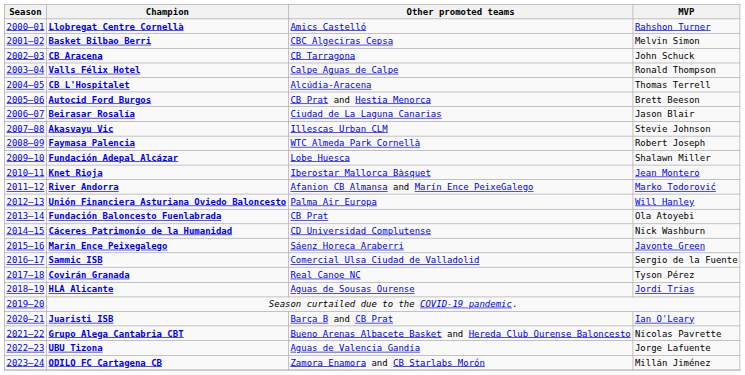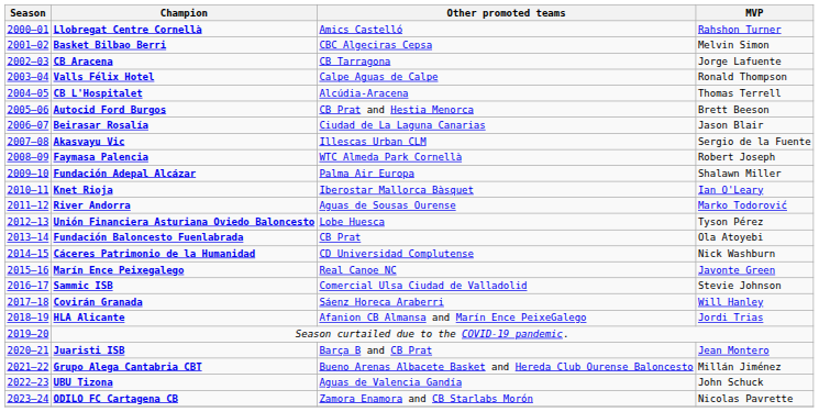 <table class="wikitable">
 <tr>
 <th>Season</th>
 <th>Champion</th>
 <th>Other promoted teams</th>
 <th>MVP</th>
 </tr>
 <tr>
 <td><a href='#'>2000–01</a></td>
 <td><strong><a href='#'>Llobregat Centre Cornellà</a></strong></td>
 <td><a href='#'>Amics Castelló</a></td>
 <td> <a href='#'>Rahshon Turner</a></td>
 </tr>
 <tr>
 <td><a href='#'>2001–02</a></td>
 <td><strong><a href='#'>Basket Bilbao Berri</a></strong></td>
 <td><a href='#'>CBC Algeciras Cepsa</a></td>
 <td> Melvin Simon</td>
 </tr>
 <tr>
 <td><a href='#'>2002–03</a></td>
 <td><strong><a href='#'>CB Aracena</a></strong></td>
 <td><a href='#'>CB Tarragona</a></td>
-<td> John Schuck</td>
+<td> Jorge Lafuente</td>
 </tr>
 <tr>
 <td><a href='#'>2003–04</a></td>
 <td><strong><a href='#'>Valls Félix Hotel</a></strong></td>
 <td><a href='#'>Calpe Aguas de Calpe</a></td>
 <td> Ronald Thompson</td>
 </tr>
 <tr>
 <td><a href='#'>2004–05</a></td>
 <td><strong><a href='#'>CB L'Hospitalet</a></strong></td>
 <td><a href='#'>Alcúdia-Aracena</a></td>
 <td> Thomas Terrell</td>
 </tr>
 <tr>
 <td><a href='#'>2005–06</a></td>
 <td><strong><a href='#'>Autocid Ford Burgos</a></strong></td>
 <td><a href='#'>CB Prat</a> and <a href='#'>Hestia Menorca</a></td>
 <td> Brett Beeson</td>
 </tr>
 <tr>
 <td><a href='#'>2006–07</a></td>
 <td><strong><a href='#'>Beirasar Rosalía</a></strong></td>
 <td><a href='#'>Ciudad de La Laguna Canarias</a></td>
 <td> Jason Blair</td>
 </tr>
 <tr>
 <td><a href='#'>2007–08</a></td>
 <td><strong><a href='#'>Akasvayu Vic</a></strong></td>
 <td><a href='#'>Illescas Urban CLM</a></td>
-<td> Stevie Johnson</td>
+<td> Sergio de la Fuente</td>
 </tr>
 <tr>
 <td><a href='#'>2008–09</a></td>
 <td><strong><a href='#'>Faymasa Palencia</a></strong></td>
 <td><a href='#'>WTC Almeda Park Cornellà</a></td>
 <td> Robert Joseph</td>
 </tr>
 <tr>
 <td><a href='#'>2009–10</a></td>
 <td><strong><a href='#'>Fundación Adepal Alcázar</a></strong></td>
-<td><a href='#'>Lobe Huesca</a></td>
+<td><a href='#'>Palma Air Europa</a></td>
 <td> Shalawn Miller</td>
 </tr>
 <tr>
 <td><a href='#'>2010–11</a></td>
 <td><strong><a href='#'>Knet Rioja</a></strong></td>
 <td><a href='#'>Iberostar Mallorca Bàsquet</a></td>
-<td> <a href='#'>Jean Montero</a></td>
+<td> <a href='#'>Ian O'Leary</a></td>
 </tr>
 <tr>
 <td><a href='#'>2011–12</a></td>
 <td><strong><a href='#'>River Andorra</a></strong></td>
-<td><a href='#'>Afanion CB Almansa</a> and <a href='#'>Marín Ence PeixeGalego</a></td>
+<td><a href='#'>Aguas de Sousas Ourense</a></td>
 <td> <a href='#'>Marko Todorović</a></td>
 </tr>
 <tr>
 <td><a href='#'>2012–13</a></td>
 <td><strong><a href='#'>Unión Financiera Asturiana Oviedo Baloncesto</a></strong></td>
-<td><a href='#'>Palma Air Europa</a></td>
-<td> <a href='#'>Will Hanley</a></td>
+<td><a href='#'>Lobe Huesca</a></td>
+<td> Tyson Pérez</td>
 </tr>
 <tr>
 <td><a href='#'>2013–14</a></td>
 <td><strong><a href='#'>Fundación Baloncesto Fuenlabrada</a></strong></td>
 <td><a href='#'>CB Prat</a></td>
 <td> Ola Atoyebi</td>
 </tr>
 <tr>
 <td><a href='#'>2014–15</a></td>
 <td><strong><a href='#'>Cáceres Patrimonio de la Humanidad</a></strong></td>
 <td><a href='#'>CD Universidad Complutense</a></td>
 <td> Nick Washburn</td>
 </tr>
 <tr>
 <td><a href='#'>2015–16</a></td>
 <td><strong><a href='#'>Marín Ence Peixegalego</a></strong></td>
-<td><a href='#'>Sáenz Horeca Araberri</a></td>
+<td><a href='#'>Real Canoe NC</a></td>
 <td> <a href='#'>Javonte Green</a></td>
 </tr>
 <tr>
 <td><a href='#'>2016–17</a></td>
 <td><strong><a href='#'>Sammic ISB</a></strong></td>
 <td><a href='#'>Comercial Ulsa Ciudad de Valladolid</a></td>
-<td> Sergio de la Fuente</td>
+<td> Stevie Johnson</td>
 </tr>
 <tr>
 <td><a href='#'>2017–18</a></td>
 <td><strong><a href='#'>Covirán Granada</a></strong></td>
-<td><a href='#'>Real Canoe NC</a></td>
-<td> Tyson Pérez</td>
+<td><a href='#'>Sáenz Horeca Araberri</a></td>
+<td> <a href='#'>Will Hanley</a></td>
 </tr>
 <tr>
 <td><a href='#'>2018–19</a></td>
 <td><strong><a href='#'>HLA Alicante</a></strong></td>
-<td><a href='#'>Aguas de Sousas Ourense</a></td>
+<td><a href='#'>Afanion CB Almansa</a> and <a href='#'>Marín Ence PeixeGalego</a></td>
 <td> <a href='#'>Jordi Trias</a></td>
 </tr>
 <tr>
 <td><a href='#'>2019–20</a></td>
 <td colspan="3" style="text-align:center;"><em>Season curtailed due to the <a href='#'>COVID-19 pandemic</a></em>.</td>
 </tr>
 <tr>
 <td><a href='#'>2020–21</a></td>
 <td><strong><a href='#'>Juaristi ISB</a></strong></td>
 <td><a href='#'>Barça B</a> and <a href='#'>CB Prat</a></td>
-<td> <a href='#'>Ian O'Leary</a></td>
+<td> <a href='#'>Jean Montero</a></td>
 </tr>
 <tr>
 <td><a href='#'>2021–22</a></td>
 <td><strong><a href='#'>Grupo Alega Cantabria CBT</a></strong></td>
 <td><a href='#'>Bueno Arenas Albacete Basket</a> and <a href='#'>Hereda Club Ourense Baloncesto</a></td>
-<td> Nicolas Pavrette</td>
+<td> Millán Jiménez</td>
 </tr>
 <tr>
 <td><a href='#'>2022–23</a></td>
 <td><strong><a href='#'>UBU Tizona</a></strong></td>
 <td><a href='#'>Aguas de Valencia Gandía</a></td>
-<td> Jorge Lafuente</td>
+<td> John Schuck</td>
 </tr>
 <tr>
 <td><a href='#'>2023–24</a></td>
 <td><strong><a href='#'>ODILO FC Cartagena CB</a></strong></td>
 <td><a href='#'>Zamora Enamora</a> and <a href='#'>CB Starlabs Morón</a></td>
-<td> Millán Jiménez</td>
+<td> Nicolas Pavrette</td>
 </tr>
 <tr>
 </tr>
 </table>
